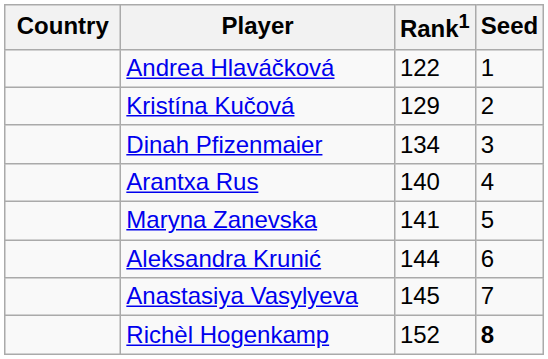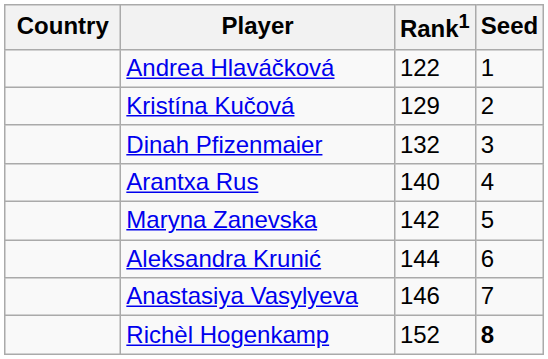 <table class="sortable wikitable">
 <tr>
 <th width="70">Country</th>
 <th width="175">Player</th>
 <th>Rank<sup>1</sup></th>
 <th>Seed</th>
 </tr>
 <tr>
 <td></td>
 <td><a href='#'>Andrea Hlaváčková</a></td>
 <td>122</td>
 <td>1</td>
 </tr>
 <tr>
 <td></td>
 <td><a href='#'>Kristína Kučová</a></td>
 <td>129</td>
 <td>2</td>
 </tr>
 <tr>
 <td></td>
 <td><a href='#'>Dinah Pfizenmaier</a></td>
-<td>134</td>
+<td>132</td>
 <td>3</td>
 </tr>
 <tr>
 <td></td>
 <td><a href='#'>Arantxa Rus</a></td>
 <td>140</td>
 <td>4</td>
 </tr>
 <tr>
 <td></td>
 <td><a href='#'>Maryna Zanevska</a></td>
-<td>141</td>
+<td>142</td>
 <td>5</td>
 </tr>
 <tr>
 <td></td>
 <td><a href='#'>Aleksandra Krunić</a></td>
 <td>144</td>
 <td>6</td>
 </tr>
 <tr>
 <td></td>
 <td><a href='#'>Anastasiya Vasylyeva</a></td>
-<td>145</td>
+<td>146</td>
 <td>7</td>
 </tr>
 <tr>
 <td></td>
 <td><a href='#'>Richèl Hogenkamp</a></td>
 <td>152</td>
 <td><strong>8</strong></td>
 </tr>
 </table>
